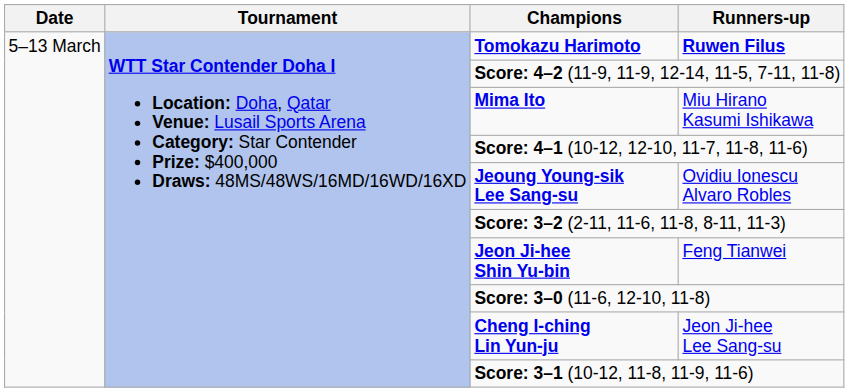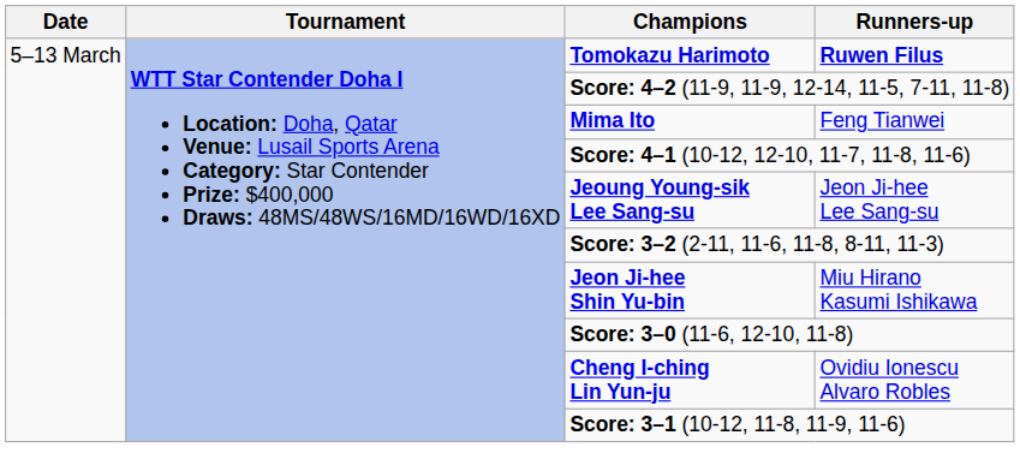 <table class=wikitable>
 <tr>
 <th scope=col>Date</th>
 <th scope=col>Tournament</th>
 <th scope=col>Champions</th>
 <th scope=col>Runners-up</th>
 </tr>
 <tr valign=top>
 <td rowspan=10>5–13 March</td>
 <td style="background:#b0c4ed;" rowspan="10"><br><strong><a href='#'>WTT Star Contender Doha I</a></strong><ul><li><strong>Location:</strong> <a href='#'>Doha</a>, <a href='#'>Qatar</a></li><li><strong>Venue:</strong> <a href='#'>Lusail Sports Arena</a></li><li><strong>Category:</strong> Star Contender</li><li><strong>Prize:</strong> $400,000</li><li><strong>Draws:</strong> 48MS/48WS/16MD/16WD/16XD</li></ul></td>
 <td><strong> <a href='#'>Tomokazu Harimoto</a></strong></td>
 <td><strong> <a href='#'>Ruwen Filus</a></strong></td>
 </tr>
 <tr>
 <td colspan=2><strong>Score: 4–2</strong> (11-9, 11-9, 12-14, 11-5, 7-11, 11-8)</td>
 </tr>
 <tr valign=top>
 <td><strong> <a href='#'>Mima Ito</a></strong></td>
-<td> <a href='#'>Miu Hirano</a><br> <a href='#'>Kasumi Ishikawa</a></td>
+<td> <a href='#'>Feng Tianwei</a></td>
 </tr>
 <tr>
 <td colspan=2><strong>Score: 4–1</strong> (10-12, 12-10, 11-7, 11-8, 11-6)</td>
 </tr>
 <tr valign=top>
 <td><strong> <a href='#'>Jeoung Young-sik</a><br> <a href='#'>Lee Sang-su</a></strong></td>
-<td> <a href='#'>Ovidiu Ionescu</a><br> <a href='#'>Alvaro Robles</a></td>
+<td> <a href='#'>Jeon Ji-hee</a><br> <a href='#'>Lee Sang-su</a></td>
 </tr>
 <tr>
 <td colspan=2><strong>Score: 3–2</strong> (2-11, 11-6, 11-8, 8-11, 11-3)</td>
 </tr>
 <tr valign=top>
 <td><strong> <a href='#'>Jeon Ji-hee</a><br> <a href='#'>Shin Yu-bin</a></strong></td>
-<td> <a href='#'>Feng Tianwei</a></td>
+<td> <a href='#'>Miu Hirano</a><br> <a href='#'>Kasumi Ishikawa</a></td>
 </tr>
 <tr>
 <td colspan=2><strong>Score: 3–0</strong> (11-6, 12-10, 11-8)</td>
 </tr>
 <tr valign=top>
 <td><strong> <a href='#'>Cheng I-ching</a><br> <a href='#'>Lin Yun-ju</a></strong></td>
-<td> <a href='#'>Jeon Ji-hee</a><br> <a href='#'>Lee Sang-su</a></td>
+<td> <a href='#'>Ovidiu Ionescu</a><br> <a href='#'>Alvaro Robles</a></td>
 </tr>
 <tr>
 <td colspan=2><strong>Score: 3–1</strong> (10-12, 11-8, 11-9, 11-6)</td>
 </tr>
 </table>
